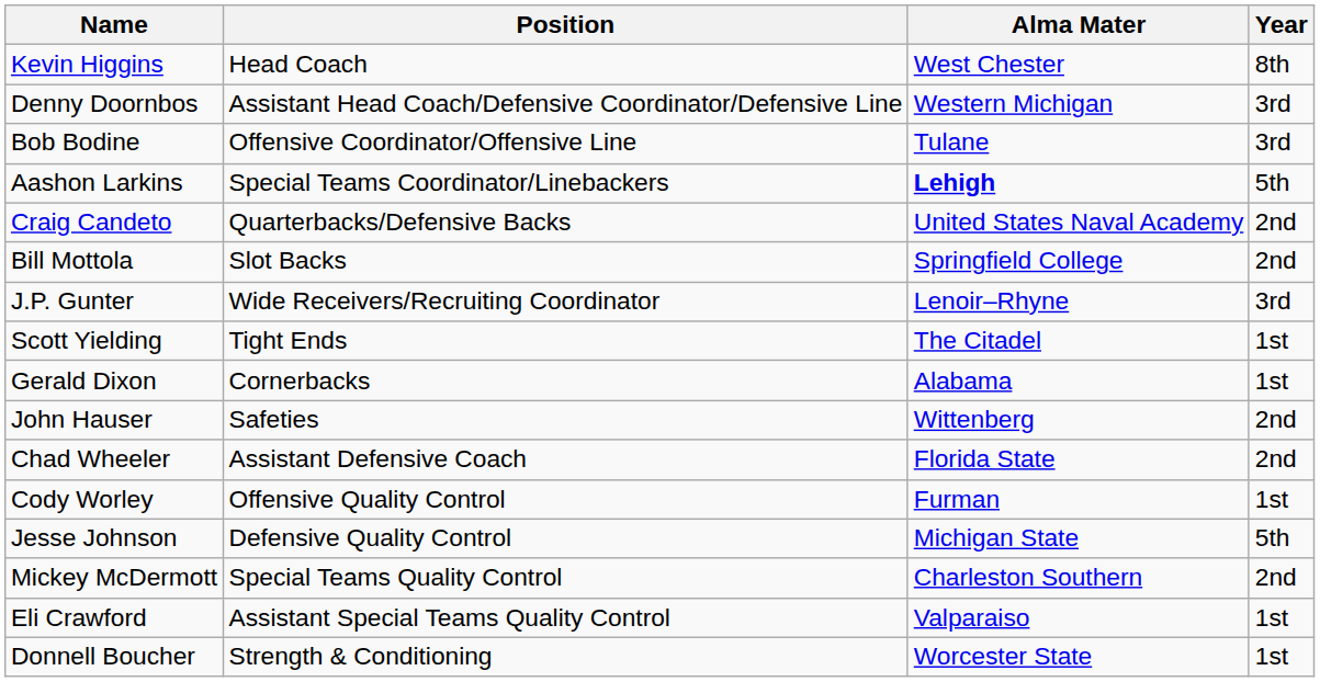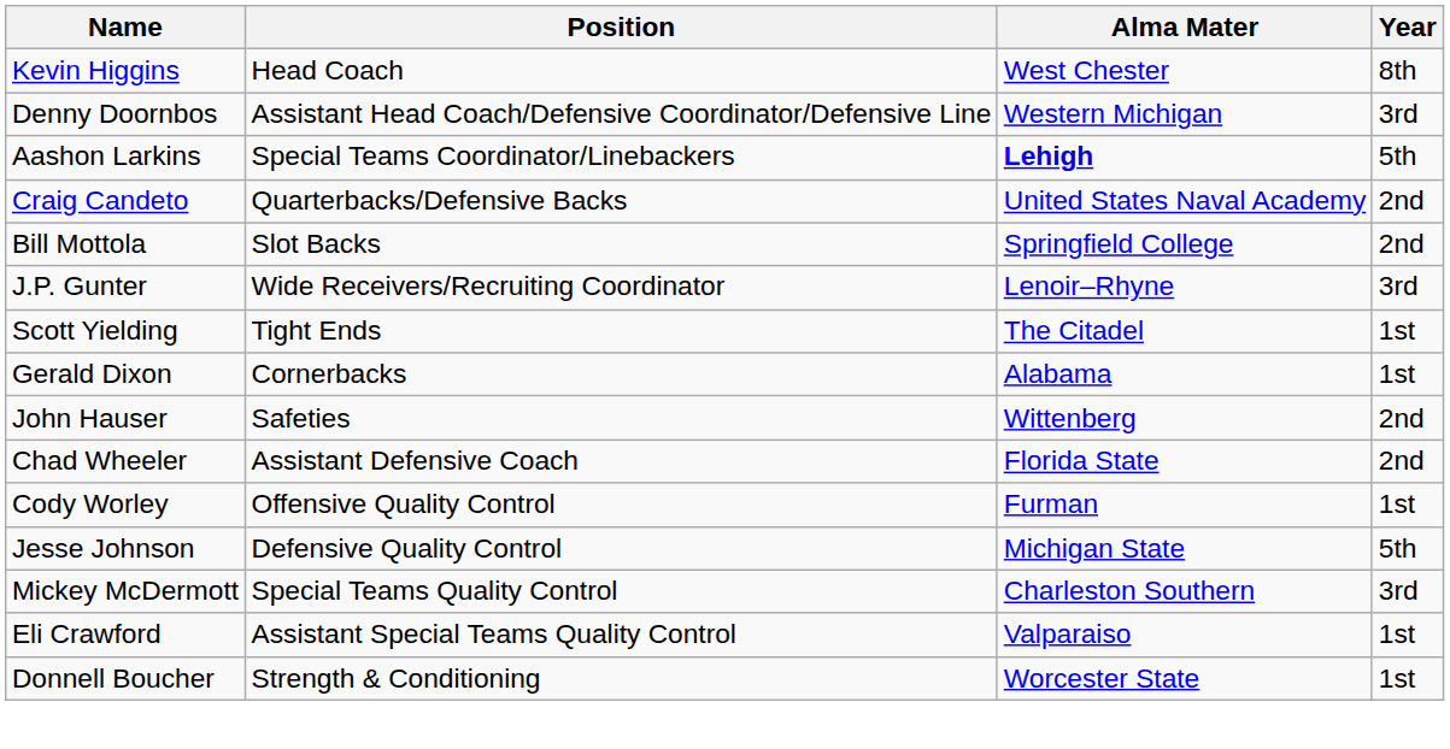 <table class=wikitable>
 <tr>
 <th>Name</th>
 <th>Position</th>
 <th>Alma Mater</th>
 <th>Year</th>
 </tr>
 <tr>
 <td><a href='#'>Kevin Higgins</a></td>
 <td>Head Coach</td>
 <td><a href='#'>West Chester</a></td>
 <td>8th</td>
 </tr>
 <tr>
 <td>Denny Doornbos</td>
 <td>Assistant Head Coach/Defensive Coordinator/Defensive Line</td>
 <td><a href='#'>Western Michigan</a></td>
-<td>3rd</td>
-</tr>
-<tr>
-<td>Bob Bodine</td>
-<td>Offensive Coordinator/Offensive Line</td>
-<td><a href='#'>Tulane</a></td>
 <td>3rd</td>
 </tr>
 <tr>
 <td>Aashon Larkins</td>
 <td>Special Teams Coordinator/Linebackers</td>
 <td><strong><a href='#'>Lehigh</a></strong></td>
 <td>5th</td>
 </tr>
 <tr>
 <td><a href='#'>Craig Candeto</a></td>
 <td>Quarterbacks/Defensive Backs</td>
 <td><a href='#'>United States Naval Academy</a></td>
 <td>2nd</td>
 </tr>
 <tr>
 <td>Bill Mottola</td>
 <td>Slot Backs</td>
 <td><a href='#'>Springfield College</a></td>
 <td>2nd</td>
 </tr>
 <tr>
 <td>J.P. Gunter</td>
 <td>Wide Receivers/Recruiting Coordinator</td>
 <td><a href='#'>Lenoir–Rhyne</a></td>
 <td>3rd</td>
 </tr>
 <tr>
 <td>Scott Yielding</td>
 <td>Tight Ends</td>
 <td><a href='#'>The Citadel</a></td>
 <td>1st</td>
 </tr>
 <tr>
 <td>Gerald Dixon</td>
 <td>Cornerbacks</td>
 <td><a href='#'>Alabama</a></td>
 <td>1st</td>
 </tr>
 <tr>
 <td>John Hauser</td>
 <td>Safeties</td>
 <td><a href='#'>Wittenberg</a></td>
 <td>2nd</td>
 </tr>
 <tr>
 <td>Chad Wheeler</td>
 <td>Assistant Defensive Coach</td>
 <td><a href='#'>Florida State</a></td>
 <td>2nd</td>
 </tr>
 <tr>
 <td>Cody Worley</td>
 <td>Offensive Quality Control</td>
 <td><a href='#'>Furman</a></td>
 <td>1st</td>
 </tr>
 <tr>
 <td>Jesse Johnson</td>
 <td>Defensive Quality Control</td>
 <td><a href='#'>Michigan State</a></td>
 <td>5th</td>
 </tr>
 <tr>
 <td>Mickey McDermott</td>
 <td>Special Teams Quality Control</td>
 <td><a href='#'>Charleston Southern</a></td>
-<td>2nd</td>
+<td>3rd</td>
 </tr>
 <tr>
 <td>Eli Crawford</td>
 <td>Assistant Special Teams Quality Control</td>
 <td><a href='#'>Valparaiso</a></td>
 <td>1st</td>
 </tr>
 <tr>
 <td>Donnell Boucher</td>
 <td>Strength & Conditioning</td>
 <td><a href='#'>Worcester State</a></td>
 <td>1st</td>
 </tr>
 </table>
